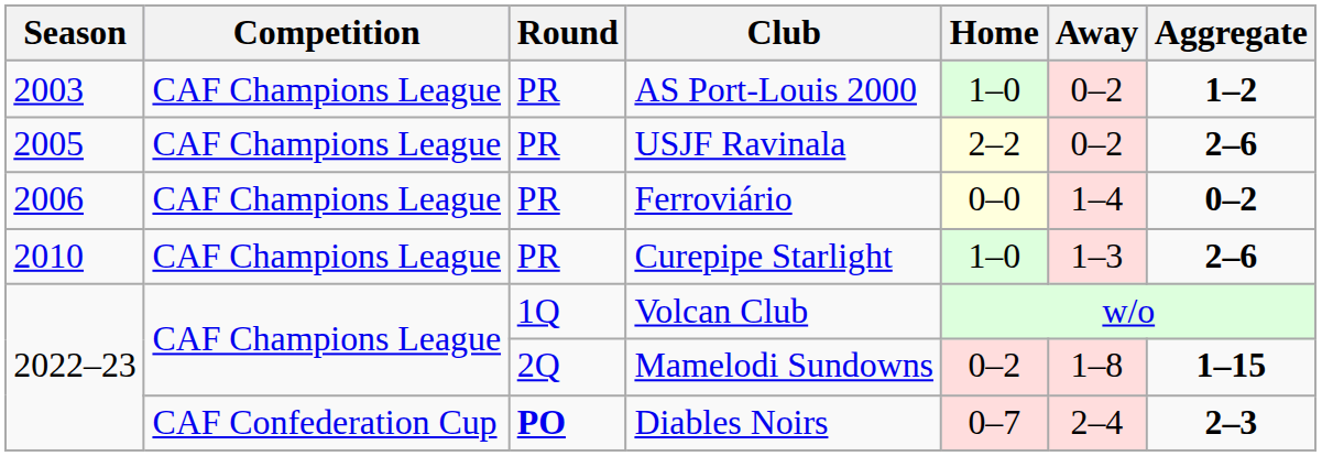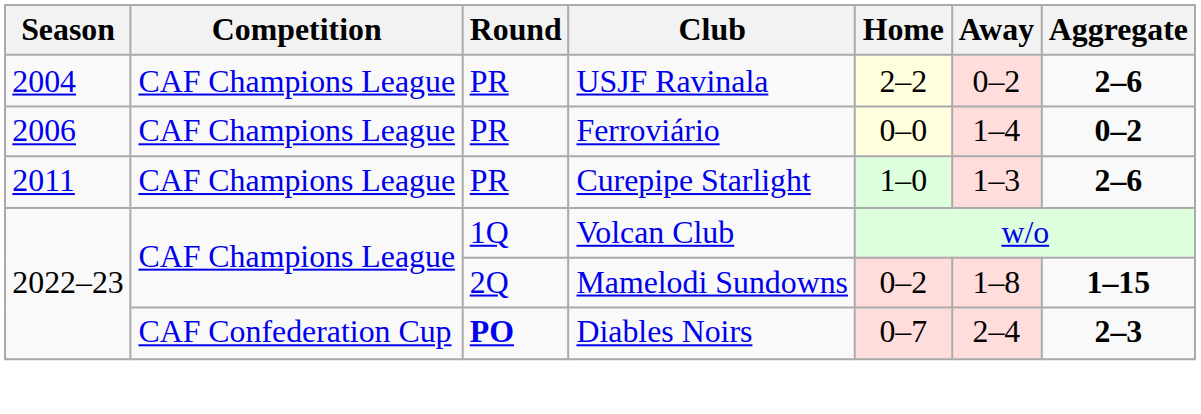 <table class="wikitable" style="text-align: left; font-size:100%">
 <tr bgcolor="#ccccff">
 <th>Season</th>
 <th>Competition</th>
 <th>Round</th>
 <th>Club</th>
 <th>Home</th>
 <th>Away</th>
 <th>Aggregate</th>
 </tr>
 <tr>
-<td><a href='#'>2003</a></td>
-<td><a href='#'>CAF Champions League</a></td>
-<td><a href='#'>PR</a></td>
-<td> <a href='#'>AS Port-Louis 2000</a></td>
-<td style="text-align:center; background:#dfd;">1–0</td>
-<td style="text-align:center; background:#fdd;">0–2</td>
-<td align=center><strong>1–2</strong></td>
-</tr>
-<tr>
-<td><a href='#'>2005</a></td>
+<td><a href='#'>2004</a></td>
 <td><a href='#'>CAF Champions League</a></td>
 <td><a href='#'>PR</a></td>
 <td> <a href='#'>USJF Ravinala</a></td>
 <td style="text-align:center; background:#ffd;">2–2</td>
 <td style="text-align:center; background:#fdd;">0–2</td>
 <td align=center><strong>2–6</strong></td>
 </tr>
 <tr>
 <td><a href='#'>2006</a></td>
 <td><a href='#'>CAF Champions League</a></td>
 <td><a href='#'>PR</a></td>
 <td> <a href='#'>Ferroviário</a></td>
 <td style="text-align:center; background:#ffd;">0–0</td>
 <td style="text-align:center; background:#fdd;">1–4</td>
 <td align=center><strong>0–2</strong></td>
 </tr>
 <tr>
-<td><a href='#'>2010</a></td>
+<td><a href='#'>2011</a></td>
 <td><a href='#'>CAF Champions League</a></td>
 <td><a href='#'>PR</a></td>
 <td> <a href='#'>Curepipe Starlight</a></td>
 <td style="text-align:center; background:#dfd;">1–0</td>
 <td style="text-align:center; background:#fdd;">1–3</td>
 <td align=center><strong>2–6</strong></td>
 </tr>
 <tr>
 <td rowspan=3>2022–23</td>
 <td rowspan=2><a href='#'>CAF Champions League</a></td>
 <td><a href='#'>1Q</a></td>
 <td> <a href='#'>Volcan Club</a></td>
 <td colspan=3 style="text-align:center; background:#dfd;"><a href='#'>w/o</a></td>
 </tr>
 <tr>
 <td><a href='#'>2Q</a></td>
 <td> <a href='#'>Mamelodi Sundowns</a></td>
 <td style="text-align:center; background:#fdd;">0–2</td>
 <td style="text-align:center; background:#fdd;">1–8</td>
 <td align=center><strong>1–15</strong></td>
 </tr>
 <tr>
 <td rowspan=2><a href='#'>CAF Confederation Cup</a></td>
 <td><strong><a href='#'>PO</a></strong></td>
 <td> <a href='#'>Diables Noirs</a></td>
 <td style="text-align:center; background:#fdd;">0–7</td>
 <td style="text-align:center; background:#fdd;">2–4</td>
 <td align=center><strong>2–3</strong></td>
 </tr>
 </table>
